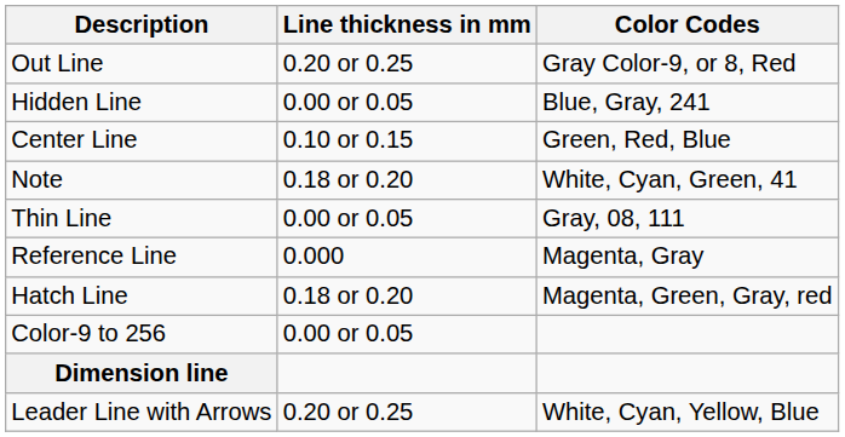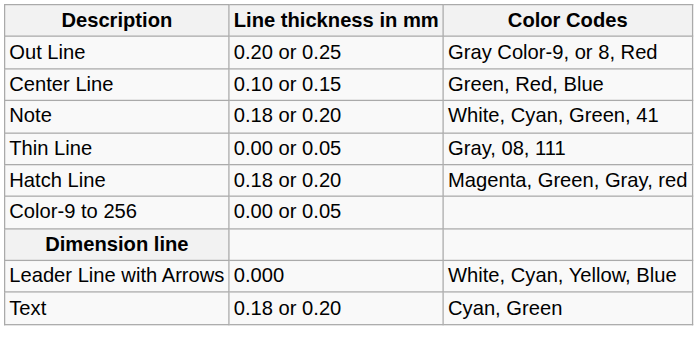 <table class="wikitable">
 <tr>
 <th>Description</th>
 <th>Line thickness in mm</th>
 <th>Color Codes</th>
 </tr>
 <tr>
 <td>Out Line</td>
 <td>0.20 or 0.25</td>
 <td>Gray Color-9, or 8, Red</td>
-</tr>
-<tr>
-<td>Hidden Line</td>
-<td>0.00 or 0.05</td>
-<td>Blue, Gray, 241</td>
 </tr>
 <tr>
 <td>Center Line</td>
 <td>0.10 or 0.15</td>
 <td>Green, Red, Blue</td>
 </tr>
 <tr>
 <td>Note</td>
 <td>0.18 or 0.20</td>
 <td>White, Cyan, Green, 41</td>
 </tr>
 <tr>
 <td>Thin Line</td>
 <td>0.00 or 0.05</td>
 <td>Gray, 08, 111</td>
-</tr>
-<tr>
-<td>Reference Line</td>
-<td>0.000</td>
-<td>Magenta, Gray</td>
 </tr>
 <tr>
 <td>Hatch Line</td>
 <td>0.18 or 0.20</td>
 <td>Magenta, Green, Gray, red</td>
 </tr>
 <tr>
 <td>Color-9 to 256</td>
 <td>0.00 or 0.05</td>
 <td></td>
 </tr>
 <tr>
 <th>Dimension line</th>
 <td></td>
 <td></td>
 </tr>
 <tr>
 <td>Leader Line with Arrows</td>
-<td>0.20 or 0.25</td>
+<td>0.000</td>
 <td>White, Cyan, Yellow, Blue</td>
 </tr>
+<tr>
+<td>Text</td>
+<td>0.18 or 0.20</td>
+<td>Cyan, Green</td>
+</tr>
 </table>
